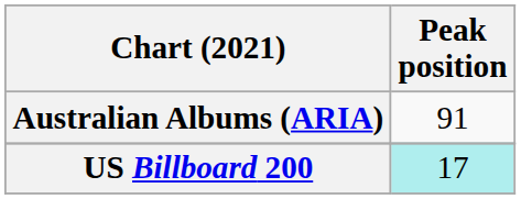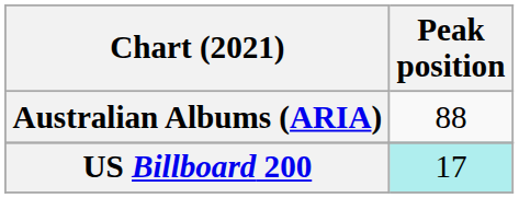 <table class="wikitable sortable plainrowheaders" style="text-align:center">
 <tr>
 <th scope="col">Chart (2021)</th>
 <th scope="col">Peak<br>position</th>
 </tr>
 <tr>
 <th scope="row">Australian Albums (<a href='#'>ARIA</a>)</th>
-<td>91</td>
+<td>88</td>
 </tr>
 <tr>
 </tr>
 <tr>
 </tr>
 <tr>
 </tr>
 <tr>
 <th scope="row">US <a href='#'><em>Billboard</em> 200</a></th>
 <td style="background: paleturquoise;">17</td>
 </tr>
 </table>
